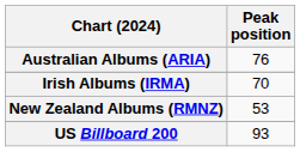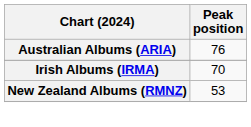 <table class="wikitable sortable plainrowheaders" style="text-align:center">
 <tr>
 <th scope="col">Chart (2024)</th>
 <th scope="col">Peak<br>position</th>
 </tr>
 <tr>
 <th scope="row">Australian Albums (<a href='#'>ARIA</a>)</th>
 <td>76</td>
 </tr>
 <tr>
 </tr>
 <tr>
 <th scope="row">Irish Albums (<a href='#'>IRMA</a>)</th>
 <td>70</td>
 </tr>
 <tr>
 <th scope="row">New Zealand Albums (<a href='#'>RMNZ</a>)</th>
 <td>53</td>
 </tr>
 <tr>
 </tr>
 <tr>
 </tr>
 <tr>
 </tr>
-<tr>
-<th scope="row">US <a href='#'><em>Billboard</em> 200</a></th>
-<td>93</td>
-</tr>
 </table>
